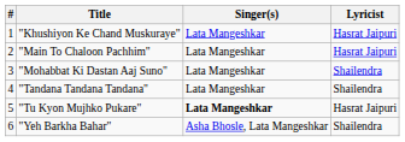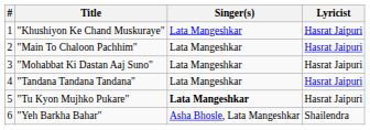 <table class="wikitable" style="font-size:95%;">
 <tr>
 <th>#</th>
 <th>Title</th>
 <th>Singer(s)</th>
 <th>Lyricist</th>
 </tr>
 <tr>
 <td>1</td>
 <td>"Khushiyon Ke Chand Muskuraye"</td>
 <td><a href='#'>Lata Mangeshkar</a></td>
 <td><a href='#'>Hasrat Jaipuri</a></td>
 </tr>
 <tr>
 <td>2</td>
 <td>"Main To Chaloon Pachhim"</td>
 <td>Lata Mangeshkar</td>
 <td><a href='#'>Hasrat Jaipuri</a></td>
 </tr>
 <tr>
 <td>3</td>
 <td>"Mohabbat Ki Dastan Aaj Suno"</td>
 <td>Lata Mangeshkar</td>
-<td><a href='#'>Shailendra</a></td>
+<td>Hasrat Jaipuri</td>
 </tr>
 <tr>
 <td>4</td>
 <td>"Tandana Tandana Tandana"</td>
 <td>Lata Mangeshkar</td>
-<td>Shailendra</td>
+<td><a href='#'>Hasrat Jaipuri</a></td>
 </tr>
 <tr>
 <td>5</td>
 <td>"Tu Kyon Mujhko Pukare"</td>
 <td><strong>Lata Mangeshkar</strong></td>
 <td>Hasrat Jaipuri</td>
 </tr>
 <tr>
 <td>6</td>
 <td>"Yeh Barkha Bahar"</td>
 <td><a href='#'>Asha Bhosle</a>, Lata Mangeshkar</td>
 <td>Shailendra</td>
 </tr>
 </table>
